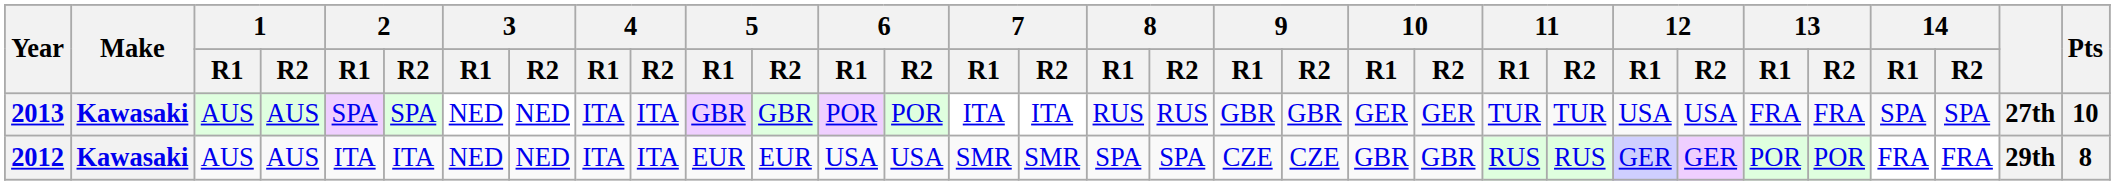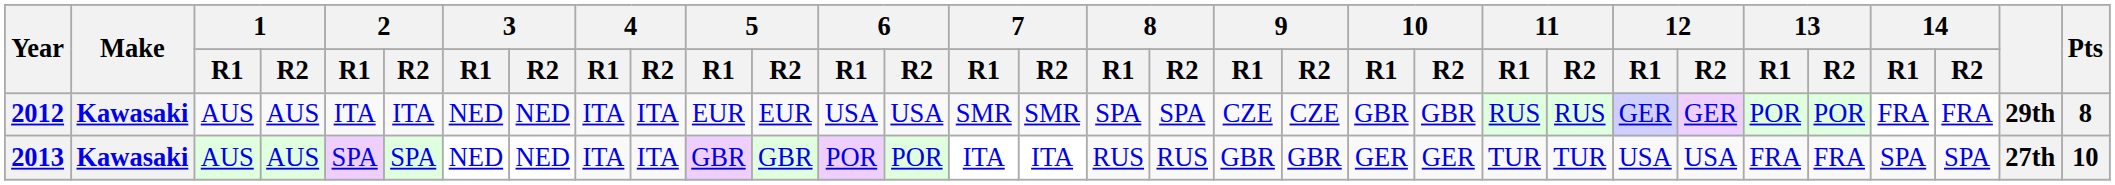 <table class="wikitable" style="text-align:center; font-size:90%">
 <tr>
 <th valign="middle" rowspan=2>Year</th>
 <th valign="middle" rowspan=2>Make</th>
 <th colspan=2>1</th>
 <th colspan=2>2</th>
 <th colspan=2>3</th>
 <th colspan=2>4</th>
 <th colspan=2>5</th>
 <th colspan=2>6</th>
 <th colspan=2>7</th>
 <th colspan=2>8</th>
 <th colspan=2>9</th>
 <th colspan=2>10</th>
 <th colspan=2>11</th>
 <th colspan=2>12</th>
 <th colspan=2>13</th>
 <th colspan=2>14</th>
 <th rowspan=2></th>
 <th rowspan=2>Pts</th>
 </tr>
 <tr>
 <th>R1</th>
 <th>R2</th>
 <th>R1</th>
 <th>R2</th>
 <th>R1</th>
 <th>R2</th>
 <th>R1</th>
 <th>R2</th>
 <th>R1</th>
 <th>R2</th>
 <th>R1</th>
 <th>R2</th>
 <th>R1</th>
 <th>R2</th>
 <th>R1</th>
 <th>R2</th>
 <th>R1</th>
 <th>R2</th>
 <th>R1</th>
 <th>R2</th>
 <th>R1</th>
 <th>R2</th>
 <th>R1</th>
 <th>R2</th>
 <th>R1</th>
 <th>R2</th>
 <th>R1</th>
 <th>R2</th>
 </tr>
 <tr>
+<th><a href='#'>2012</a></th>
+<th><a href='#'>Kawasaki</a></th>
+<td><a href='#'>AUS</a></td>
+<td><a href='#'>AUS</a></td>
+<td><a href='#'>ITA</a></td>
+<td><a href='#'>ITA</a></td>
+<td><a href='#'>NED</a></td>
+<td><a href='#'>NED</a></td>
+<td><a href='#'>ITA</a></td>
+<td><a href='#'>ITA</a></td>
+<td><a href='#'>EUR</a></td>
+<td><a href='#'>EUR</a></td>
+<td><a href='#'>USA</a></td>
+<td><a href='#'>USA</a></td>
+<td><a href='#'>SMR</a></td>
+<td><a href='#'>SMR</a></td>
+<td><a href='#'>SPA</a></td>
+<td><a href='#'>SPA</a></td>
+<td><a href='#'>CZE</a></td>
+<td><a href='#'>CZE</a></td>
+<td><a href='#'>GBR</a></td>
+<td><a href='#'>GBR</a></td>
+<td style="background:#DFFFDF;"><a href='#'>RUS</a><br></td>
+<td style="background:#DFFFDF;"><a href='#'>RUS</a><br></td>
+<td style="background:#CFCFFF;"><a href='#'>GER</a><br></td>
+<td style="background:#EFCFFF;"><a href='#'>GER</a><br></td>
+<td style="background:#DFFFDF;"><a href='#'>POR</a><br></td>
+<td style="background:#DFFFDF;"><a href='#'>POR</a><br></td>
+<td style="background:#FFFFFF;"><a href='#'>FRA</a><br></td>
+<td style="background:#FFFFFF;"><a href='#'>FRA</a><br></td>
+<th>29th</th>
+<th>8</th>
+</tr>
+<tr>
 <th><a href='#'>2013</a></th>
 <th><a href='#'>Kawasaki</a></th>
 <td style="background:#DFFFDF;"><a href='#'>AUS</a><br></td>
 <td style="background:#DFFFDF;"><a href='#'>AUS</a><br></td>
 <td style="background:#EFCFFF;"><a href='#'>SPA</a><br></td>
 <td style="background:#DFFFDF;"><a href='#'>SPA</a><br></td>
 <td style="background:#FFFFFF;"><a href='#'>NED</a><br></td>
 <td style="background:#FFFFFF;"><a href='#'>NED</a><br></td>
 <td><a href='#'>ITA</a></td>
 <td><a href='#'>ITA</a></td>
 <td style="background:#EFCFFF;"><a href='#'>GBR</a><br></td>
 <td style="background:#DFFFDF;"><a href='#'>GBR</a><br></td>
 <td style="background:#EFCFFF;"><a href='#'>POR</a><br></td>
 <td style="background:#DFFFDF;"><a href='#'>POR</a><br></td>
 <td style="background:#FFFFFF;"><a href='#'>ITA</a><br></td>
 <td style="background:#FFFFFF;"><a href='#'>ITA</a><br></td>
 <td><a href='#'>RUS</a></td>
 <td><a href='#'>RUS</a></td>
 <td><a href='#'>GBR</a></td>
 <td><a href='#'>GBR</a></td>
 <td><a href='#'>GER</a></td>
 <td><a href='#'>GER</a></td>
 <td><a href='#'>TUR</a></td>
 <td><a href='#'>TUR</a></td>
 <td><a href='#'>USA</a></td>
 <td><a href='#'>USA</a></td>
 <td><a href='#'>FRA</a></td>
 <td><a href='#'>FRA</a></td>
 <td><a href='#'>SPA</a></td>
 <td><a href='#'>SPA</a></td>
 <th>27th</th>
 <th>10</th>
 </tr>
-<tr>
-<th><a href='#'>2012</a></th>
-<th><a href='#'>Kawasaki</a></th>
-<td><a href='#'>AUS</a></td>
-<td><a href='#'>AUS</a></td>
-<td><a href='#'>ITA</a></td>
-<td><a href='#'>ITA</a></td>
-<td><a href='#'>NED</a></td>
-<td><a href='#'>NED</a></td>
-<td><a href='#'>ITA</a></td>
-<td><a href='#'>ITA</a></td>
-<td><a href='#'>EUR</a></td>
-<td><a href='#'>EUR</a></td>
-<td><a href='#'>USA</a></td>
-<td><a href='#'>USA</a></td>
-<td><a href='#'>SMR</a></td>
-<td><a href='#'>SMR</a></td>
-<td><a href='#'>SPA</a></td>
-<td><a href='#'>SPA</a></td>
-<td><a href='#'>CZE</a></td>
-<td><a href='#'>CZE</a></td>
-<td><a href='#'>GBR</a></td>
-<td><a href='#'>GBR</a></td>
-<td style="background:#DFFFDF;"><a href='#'>RUS</a><br></td>
-<td style="background:#DFFFDF;"><a href='#'>RUS</a><br></td>
-<td style="background:#CFCFFF;"><a href='#'>GER</a><br></td>
-<td style="background:#EFCFFF;"><a href='#'>GER</a><br></td>
-<td style="background:#DFFFDF;"><a href='#'>POR</a><br></td>
-<td style="background:#DFFFDF;"><a href='#'>POR</a><br></td>
-<td style="background:#FFFFFF;"><a href='#'>FRA</a><br></td>
-<td style="background:#FFFFFF;"><a href='#'>FRA</a><br></td>
-<th>29th</th>
-<th>8</th>
-</tr>
 </table>
